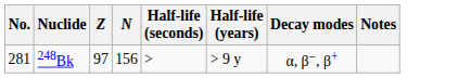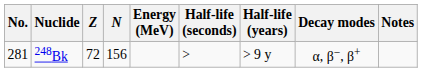 <table class="wikitable">
 <tr>
 <th>No.</th>
 <th>Nuclide</th>
 <th><em>Z</em></th>
 <th><em>N</em></th>
+<th>Energy<br>(MeV)</th>
 <th>Half-life<br>(seconds)</th>
 <th>Half-life<br>(years)</th>
 <th>Decay modes</th>
 <th>Notes</th>
 </tr>
 <tr>
 <td>281</td>
 <td><a href='#'><sup>248</sup>Bk</a></td>
-<td>97</td>
+<td>72</td>
 <td>156</td>
+<td></td>
 <td>> </td>
 <td>> 9 y</td>
 <td align=center>α, β<sup>−</sup>, β<sup>+</sup></td>
 <td></td>
 </tr>
 </table>
